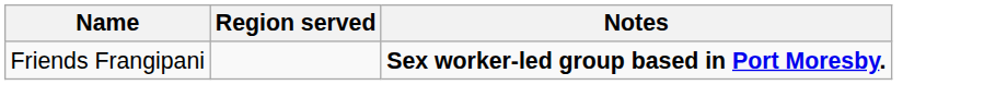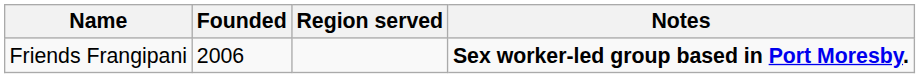 <table class="wikitable sortable">
 <tr>
 <th>Name</th>
+<th>Founded</th>
 <th>Region served</th>
 <th>Notes</th>
 </tr>
 <tr>
 <td>Friends Frangipani</td>
+<td>2006</td>
 <td></td>
 <td><strong>Sex worker-led group based in <a href='#'>Port Moresby</a>.</strong></td>
 </tr>
 </table>
